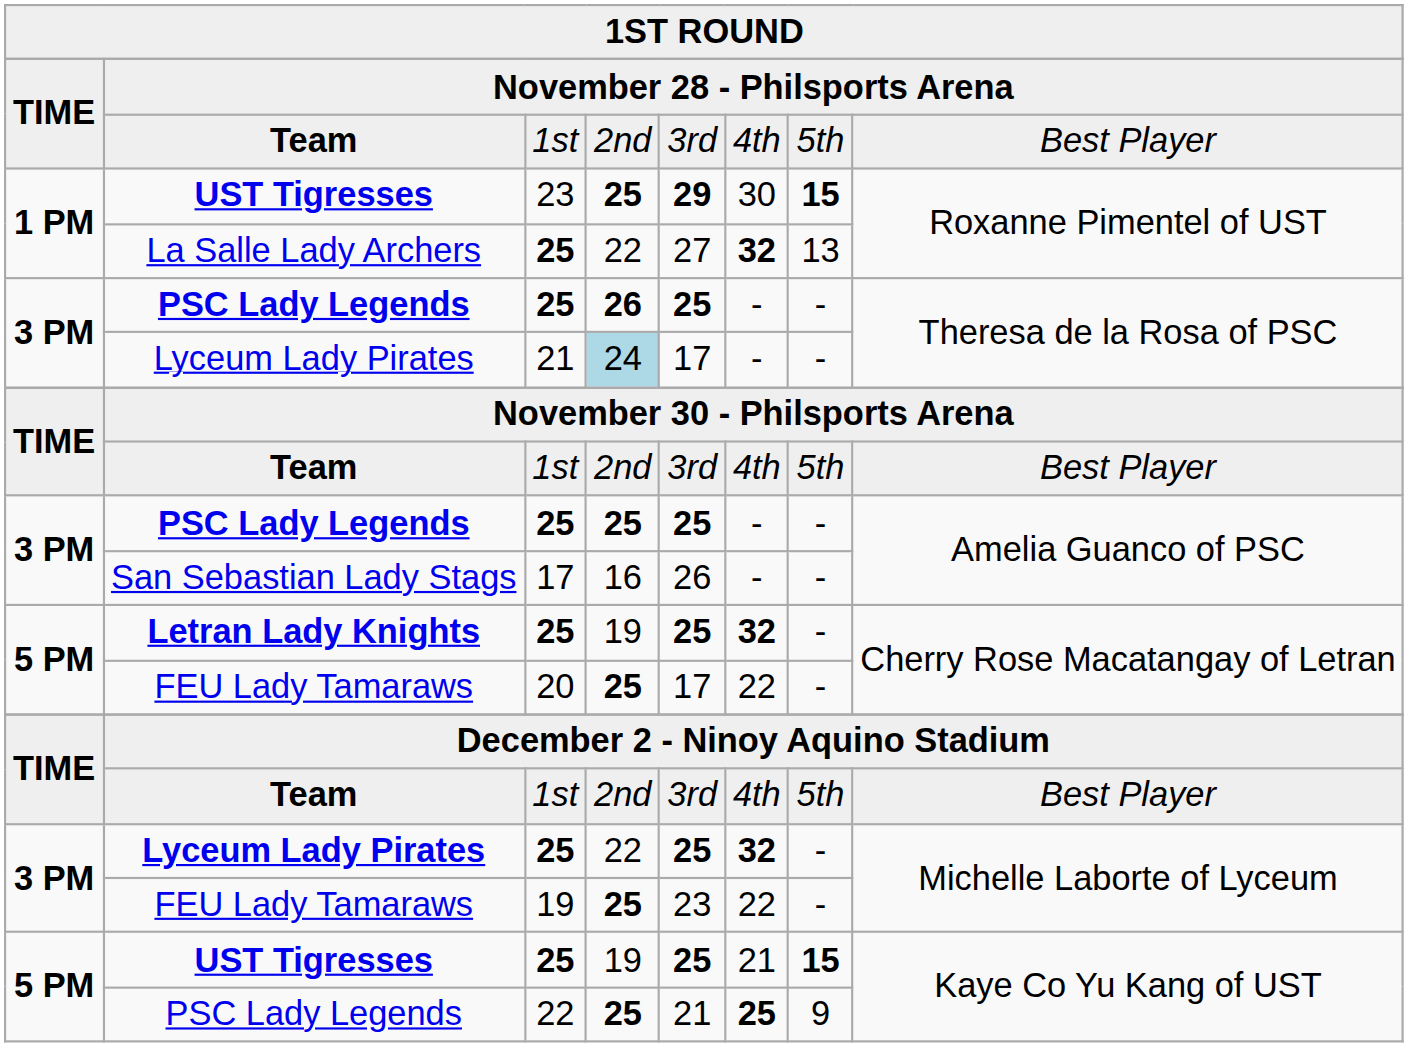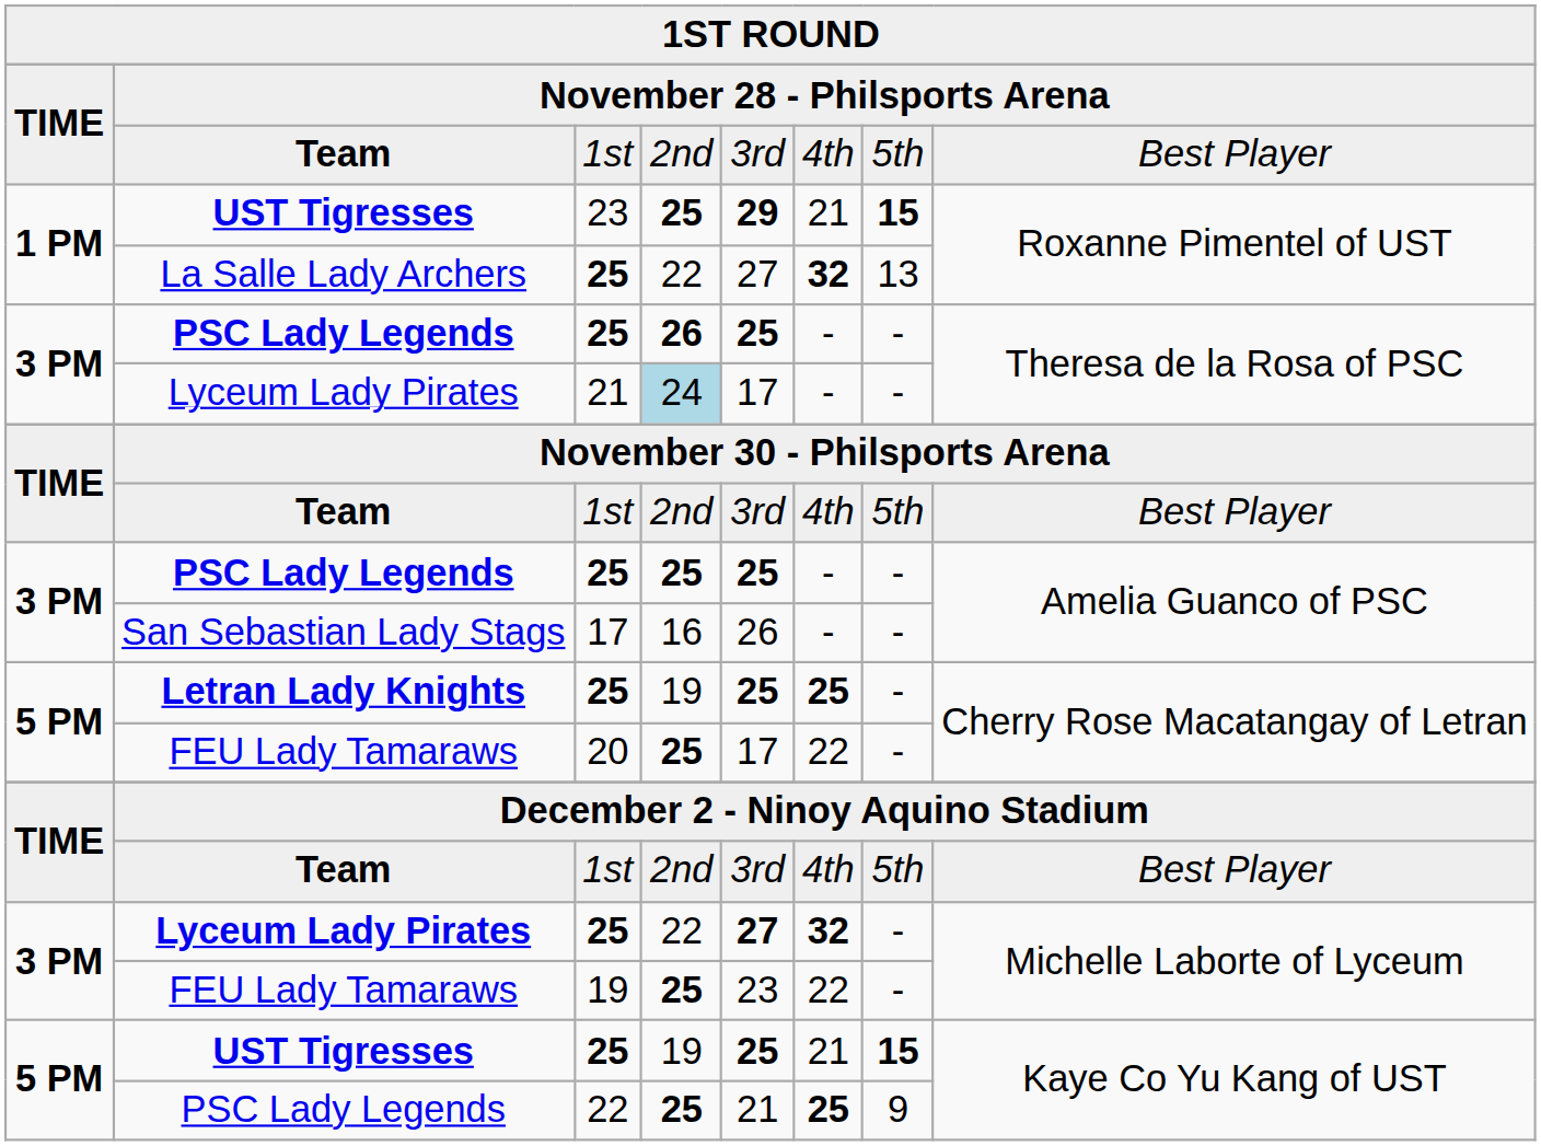 <table class="wikitable" style="text-align: center">
 <tr bgcolor="#efefef">
 <td colspan=8><strong>1ST ROUND</strong></td>
 </tr>
 <tr bgcolor="#efefef">
 </tr>
 <tr>
 </tr>
 <tr bgcolor="#efefef">
 <td rowspan=2><strong>TIME</strong></td>
 <td colspan=7><strong>November 28 - Philsports Arena</strong></td>
 </tr>
 <tr bgcolor="#efefef">
 <td><strong>Team</strong></td>
 <td><em>1st</em></td>
 <td><em>2nd</em></td>
 <td><em>3rd</em></td>
 <td><em>4th</em></td>
 <td><em>5th</em></td>
 <td><em>Best Player</em></td>
 </tr>
 <tr>
 <td rowspan=2><strong>1 PM</strong></td>
 <td><strong><a href='#'>UST Tigresses</a></strong></td>
 <td>23</td>
 <td><strong>25</strong></td>
 <td><strong>29</strong></td>
-<td>30</td>
+<td>21</td>
 <td><strong>15</strong></td>
 <td rowspan=2>Roxanne Pimentel of UST</td>
 </tr>
 <tr>
 <td><a href='#'>La Salle Lady Archers</a></td>
 <td><strong>25</strong></td>
 <td>22</td>
 <td>27</td>
 <td><strong>32</strong></td>
 <td>13</td>
 </tr>
 <tr>
 <td rowspan=2><strong>3 PM</strong></td>
 <td><strong><a href='#'>PSC Lady Legends</a></strong></td>
 <td><strong>25</strong></td>
 <td><strong>26</strong></td>
 <td><strong>25</strong></td>
 <td>-</td>
 <td>-</td>
 <td rowspan=2>Theresa de la Rosa of PSC</td>
 </tr>
 <tr>
 <td><a href='#'>Lyceum Lady Pirates</a></td>
 <td>21</td>
 <td style="background: lightblue;">24</td>
 <td>17</td>
 <td>-</td>
 <td>-</td>
 </tr>
 <tr>
 </tr>
 <tr bgcolor="#efefef">
 <td rowspan=2><strong>TIME</strong></td>
 <td colspan=7><strong>November 30 - Philsports Arena</strong></td>
 </tr>
 <tr bgcolor="#efefef">
 <td><strong>Team</strong></td>
 <td><em>1st</em></td>
 <td><em>2nd</em></td>
 <td><em>3rd</em></td>
 <td><em>4th</em></td>
 <td><em>5th</em></td>
 <td><em>Best Player</em></td>
 </tr>
 <tr>
 <td rowspan=2><strong>3 PM</strong></td>
 <td><strong><a href='#'>PSC Lady Legends</a></strong></td>
 <td><strong>25</strong></td>
 <td><strong>25</strong></td>
 <td><strong>25</strong></td>
 <td>-</td>
 <td>-</td>
 <td rowspan=2>Amelia Guanco of PSC</td>
 </tr>
 <tr>
 <td><a href='#'>San Sebastian Lady Stags</a></td>
 <td>17</td>
 <td>16</td>
 <td>26</td>
 <td>-</td>
 <td>-</td>
 </tr>
 <tr>
 <td rowspan=2><strong>5 PM</strong></td>
 <td><strong><a href='#'>Letran Lady Knights</a></strong></td>
 <td><strong>25</strong></td>
 <td>19</td>
 <td><strong>25</strong></td>
-<td><strong>32</strong></td>
+<td><strong>25</strong></td>
 <td>-</td>
 <td rowspan=2>Cherry Rose Macatangay of Letran</td>
 </tr>
 <tr>
 <td><a href='#'>FEU Lady Tamaraws</a></td>
 <td>20</td>
 <td><strong>25</strong></td>
 <td>17</td>
 <td>22</td>
 <td>-</td>
 </tr>
 <tr>
 </tr>
 <tr bgcolor="#efefef">
 <td rowspan=2><strong>TIME</strong></td>
 <td colspan=7><strong>December 2 - Ninoy Aquino Stadium</strong></td>
 </tr>
 <tr bgcolor="#efefef">
 <td><strong>Team</strong></td>
 <td><em>1st</em></td>
 <td><em>2nd</em></td>
 <td><em>3rd</em></td>
 <td><em>4th</em></td>
 <td><em>5th</em></td>
 <td><em>Best Player</em></td>
 </tr>
 <tr>
 <td rowspan=2><strong>3 PM</strong></td>
 <td><strong><a href='#'>Lyceum Lady Pirates</a></strong></td>
 <td><strong>25</strong></td>
 <td>22</td>
-<td><strong>25</strong></td>
+<td><strong>27</strong></td>
 <td><strong>32</strong></td>
 <td>-</td>
 <td rowspan=2>Michelle Laborte of Lyceum</td>
 </tr>
 <tr>
 <td><a href='#'>FEU Lady Tamaraws</a></td>
 <td>19</td>
 <td><strong>25</strong></td>
 <td>23</td>
 <td>22</td>
 <td>-</td>
 </tr>
 <tr>
 <td rowspan=2><strong>5 PM</strong></td>
 <td><strong><a href='#'>UST Tigresses</a></strong></td>
 <td><strong>25</strong></td>
 <td>19</td>
 <td><strong>25</strong></td>
 <td>21</td>
 <td><strong>15</strong></td>
 <td rowspan=2>Kaye Co Yu Kang of UST</td>
 </tr>
 <tr>
 <td><a href='#'>PSC Lady Legends</a></td>
 <td>22</td>
 <td><strong>25</strong></td>
 <td>21</td>
 <td><strong>25</strong></td>
 <td>9</td>
 </tr>
 </table>
